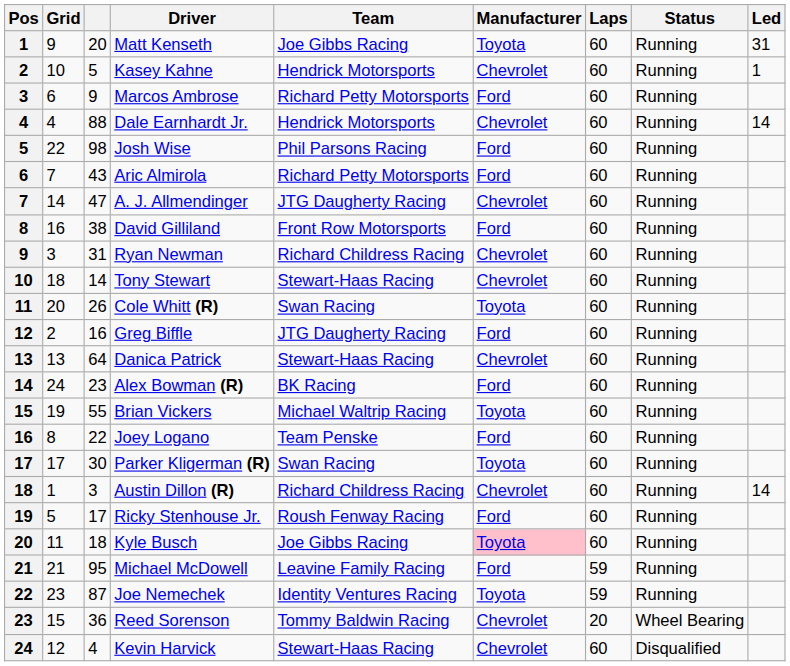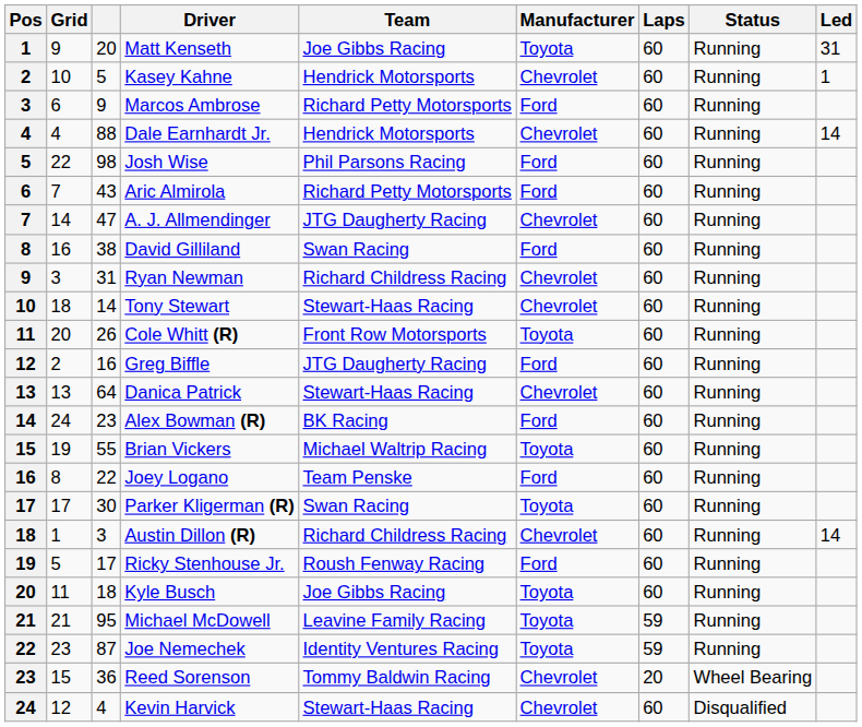 <table class="wikitable" style="font-size:95%">
 <tr>
 <th>Pos</th>
 <th>Grid</th>
 <th></th>
 <th>Driver</th>
 <th>Team</th>
 <th>Manufacturer</th>
 <th>Laps</th>
 <th>Status</th>
 <th>Led</th>
 </tr>
 <tr>
 <th>1</th>
 <td>9</td>
 <td>20</td>
 <td><a href='#'>Matt Kenseth</a></td>
 <td><a href='#'>Joe Gibbs Racing</a></td>
 <td><a href='#'>Toyota</a></td>
 <td>60</td>
 <td>Running</td>
 <td>31</td>
 </tr>
 <tr>
 <th>2</th>
 <td>10</td>
 <td>5</td>
 <td><a href='#'>Kasey Kahne</a></td>
 <td><a href='#'>Hendrick Motorsports</a></td>
 <td><a href='#'>Chevrolet</a></td>
 <td>60</td>
 <td>Running</td>
 <td>1</td>
 </tr>
 <tr>
 <th>3</th>
 <td>6</td>
 <td>9</td>
 <td><a href='#'>Marcos Ambrose</a></td>
 <td><a href='#'>Richard Petty Motorsports</a></td>
 <td><a href='#'>Ford</a></td>
 <td>60</td>
 <td>Running</td>
 <td></td>
 </tr>
 <tr>
 <th>4</th>
 <td>4</td>
 <td>88</td>
 <td><a href='#'>Dale Earnhardt Jr.</a></td>
 <td><a href='#'>Hendrick Motorsports</a></td>
 <td><a href='#'>Chevrolet</a></td>
 <td>60</td>
 <td>Running</td>
 <td>14</td>
 </tr>
 <tr>
 <th>5</th>
 <td>22</td>
 <td>98</td>
 <td><a href='#'>Josh Wise</a></td>
 <td><a href='#'>Phil Parsons Racing</a></td>
 <td><a href='#'>Ford</a></td>
 <td>60</td>
 <td>Running</td>
 <td></td>
 </tr>
 <tr>
 <th>6</th>
 <td>7</td>
 <td>43</td>
 <td><a href='#'>Aric Almirola</a></td>
 <td><a href='#'>Richard Petty Motorsports</a></td>
 <td><a href='#'>Ford</a></td>
 <td>60</td>
 <td>Running</td>
 <td></td>
 </tr>
 <tr>
 <th>7</th>
 <td>14</td>
 <td>47</td>
 <td><a href='#'>A. J. Allmendinger</a></td>
 <td><a href='#'>JTG Daugherty Racing</a></td>
 <td><a href='#'>Chevrolet</a></td>
 <td>60</td>
 <td>Running</td>
 <td></td>
 </tr>
 <tr>
 <th>8</th>
 <td>16</td>
 <td>38</td>
 <td><a href='#'>David Gilliland</a></td>
-<td><a href='#'>Front Row Motorsports</a></td>
+<td><a href='#'>Swan Racing</a></td>
 <td><a href='#'>Ford</a></td>
 <td>60</td>
 <td>Running</td>
 <td></td>
 </tr>
 <tr>
 <th>9</th>
 <td>3</td>
 <td>31</td>
 <td><a href='#'>Ryan Newman</a></td>
 <td><a href='#'>Richard Childress Racing</a></td>
 <td><a href='#'>Chevrolet</a></td>
 <td>60</td>
 <td>Running</td>
 <td></td>
 </tr>
 <tr>
 <th>10</th>
 <td>18</td>
 <td>14</td>
 <td><a href='#'>Tony Stewart</a></td>
 <td><a href='#'>Stewart-Haas Racing</a></td>
 <td><a href='#'>Chevrolet</a></td>
 <td>60</td>
 <td>Running</td>
 <td></td>
 </tr>
 <tr>
 <th>11</th>
 <td>20</td>
 <td>26</td>
 <td><a href='#'>Cole Whitt</a> <strong>(R)</strong></td>
-<td><a href='#'>Swan Racing</a></td>
+<td><a href='#'>Front Row Motorsports</a></td>
 <td><a href='#'>Toyota</a></td>
 <td>60</td>
 <td>Running</td>
 <td></td>
 </tr>
 <tr>
 <th>12</th>
 <td>2</td>
 <td>16</td>
 <td><a href='#'>Greg Biffle</a></td>
 <td><a href='#'>JTG Daugherty Racing</a></td>
 <td><a href='#'>Ford</a></td>
 <td>60</td>
 <td>Running</td>
 <td></td>
 </tr>
 <tr>
 <th>13</th>
 <td>13</td>
 <td>64</td>
 <td><a href='#'>Danica Patrick</a></td>
 <td><a href='#'>Stewart-Haas Racing</a></td>
 <td><a href='#'>Chevrolet</a></td>
 <td>60</td>
 <td>Running</td>
 <td></td>
 </tr>
 <tr>
 <th>14</th>
 <td>24</td>
 <td>23</td>
 <td><a href='#'>Alex Bowman</a> <strong>(R)</strong></td>
 <td><a href='#'>BK Racing</a></td>
 <td><a href='#'>Ford</a></td>
 <td>60</td>
 <td>Running</td>
 <td></td>
 </tr>
 <tr>
 <th>15</th>
 <td>19</td>
 <td>55</td>
 <td><a href='#'>Brian Vickers</a></td>
 <td><a href='#'>Michael Waltrip Racing</a></td>
 <td><a href='#'>Toyota</a></td>
 <td>60</td>
 <td>Running</td>
 <td></td>
 </tr>
 <tr>
 <th>16</th>
 <td>8</td>
 <td>22</td>
 <td><a href='#'>Joey Logano</a></td>
 <td><a href='#'>Team Penske</a></td>
 <td><a href='#'>Ford</a></td>
 <td>60</td>
 <td>Running</td>
 <td></td>
 </tr>
 <tr>
 <th>17</th>
 <td>17</td>
 <td>30</td>
 <td><a href='#'>Parker Kligerman</a> <strong>(R)</strong></td>
 <td><a href='#'>Swan Racing</a></td>
 <td><a href='#'>Toyota</a></td>
 <td>60</td>
 <td>Running</td>
 <td></td>
 </tr>
 <tr>
 <th>18</th>
 <td>1</td>
 <td>3</td>
 <td><a href='#'>Austin Dillon</a> <strong>(R)</strong></td>
 <td><a href='#'>Richard Childress Racing</a></td>
 <td><a href='#'>Chevrolet</a></td>
 <td>60</td>
 <td>Running</td>
 <td>14</td>
 </tr>
 <tr>
 <th>19</th>
 <td>5</td>
 <td>17</td>
 <td><a href='#'>Ricky Stenhouse Jr.</a></td>
 <td><a href='#'>Roush Fenway Racing</a></td>
 <td><a href='#'>Ford</a></td>
 <td>60</td>
 <td>Running</td>
 <td></td>
 </tr>
 <tr>
 <th>20</th>
 <td>11</td>
 <td>18</td>
 <td><a href='#'>Kyle Busch</a></td>
 <td><a href='#'>Joe Gibbs Racing</a></td>
-<td style="background: pink;"><a href='#'>Toyota</a></td>
+<td><a href='#'>Toyota</a></td>
 <td>60</td>
 <td>Running</td>
 <td></td>
 </tr>
 <tr>
 <th>21</th>
 <td>21</td>
 <td>95</td>
 <td><a href='#'>Michael McDowell</a></td>
 <td><a href='#'>Leavine Family Racing</a></td>
-<td><a href='#'>Ford</a></td>
+<td><a href='#'>Toyota</a></td>
 <td>59</td>
 <td>Running</td>
 <td></td>
 </tr>
 <tr>
 <th>22</th>
 <td>23</td>
 <td>87</td>
 <td><a href='#'>Joe Nemechek</a></td>
 <td><a href='#'>Identity Ventures Racing</a></td>
 <td><a href='#'>Toyota</a></td>
 <td>59</td>
 <td>Running</td>
 <td></td>
 </tr>
 <tr>
 <th>23</th>
 <td>15</td>
 <td>36</td>
 <td><a href='#'>Reed Sorenson</a></td>
 <td><a href='#'>Tommy Baldwin Racing</a></td>
 <td><a href='#'>Chevrolet</a></td>
 <td>20</td>
 <td>Wheel Bearing</td>
 <td></td>
 </tr>
 <tr>
 <th>24</th>
 <td>12</td>
 <td>4</td>
 <td><a href='#'>Kevin Harvick</a></td>
 <td><a href='#'>Stewart-Haas Racing</a></td>
 <td><a href='#'>Chevrolet</a></td>
 <td>60</td>
 <td>Disqualified</td>
 <td></td>
 </tr>
 </table>
